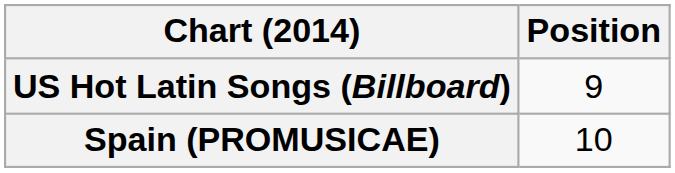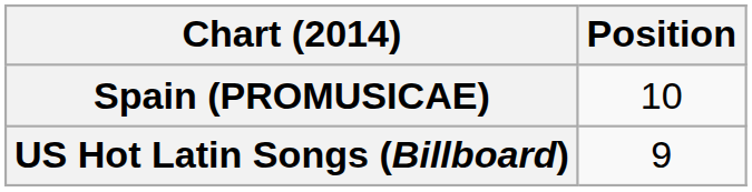 <table class="wikitable plainrowheaders sortable" style="text-align:center;">
 <tr>
 <th scope="col">Chart (2014)</th>
 <th scope="col">Position</th>
 </tr>
 <tr>
+<th scope="row">Spain (PROMUSICAE)</th>
+<td>10</td>
+</tr>
+<tr>
 <th scope="row">US Hot Latin Songs (<em>Billboard</em>)</th>
 <td>9</td>
 </tr>
-<tr>
-<th scope="row">Spain (PROMUSICAE)</th>
-<td>10</td>
-</tr>
 </table>
